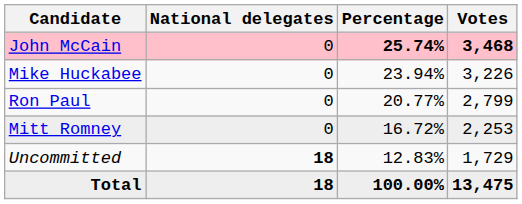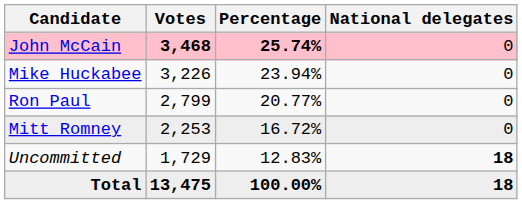 <table class="wikitable" style="text-align:right;">
 <tr>
 <th>Candidate</th>
+<th>Votes</th>
+<th>Percentage</th>
 <th>National delegates</th>
-<th>Percentage</th>
-<th>Votes</th>
 </tr>
 <tr style="background:pink;">
 <td style="text-align:left;"><a href='#'>John McCain</a></td>
+<td><strong>3,468</strong></td>
+<td><strong>25.74%</strong></td>
 <td>0</td>
-<td><strong>25.74%</strong></td>
-<td><strong>3,468</strong></td>
 </tr>
 <tr>
 <td style="text-align:left;"><a href='#'>Mike Huckabee</a></td>
+<td>3,226</td>
+<td>23.94%</td>
 <td>0</td>
-<td>23.94%</td>
-<td>3,226</td>
 </tr>
 <tr>
 <td style="text-align:left;"><a href='#'>Ron Paul</a></td>
+<td>2,799</td>
+<td>20.77%</td>
 <td>0</td>
-<td>20.77%</td>
-<td>2,799</td>
 </tr>
 <tr style="background:#eee;">
 <td style="text-align:left;"><a href='#'>Mitt Romney</a></td>
+<td>2,253</td>
+<td>16.72%</td>
 <td>0</td>
-<td>16.72%</td>
-<td>2,253</td>
 </tr>
 <tr>
 <td style="text-align:left;"><em>Uncommitted</em></td>
+<td>1,729</td>
+<td>12.83%</td>
 <td><strong>18</strong></td>
-<td>12.83%</td>
-<td>1,729</td>
 </tr>
 <tr style="background:#eee;">
 <td><strong>Total</strong></td>
+<td><strong>13,475</strong></td>
+<td><strong>100.00%</strong></td>
 <td><strong>18</strong></td>
-<td><strong>100.00%</strong></td>
-<td><strong>13,475</strong></td>
 </tr>
 </table>
